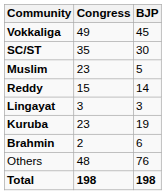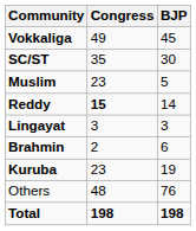 <table class="wikitable sortable">
 <tr>
 <th>Community</th>
 <th>Congress</th>
 <th>BJP</th>
 </tr>
 <tr>
 <td><strong>Vokkaliga</strong></td>
 <td>49</td>
 <td>45</td>
 </tr>
 <tr>
 <td><strong>SC/ST</strong></td>
 <td>35</td>
 <td>30</td>
 </tr>
 <tr>
 <td><strong>Muslim</strong></td>
 <td>23</td>
 <td>5</td>
 </tr>
 <tr>
 <td><strong>Reddy</strong></td>
-<td>15</td>
+<td><strong>15</strong></td>
 <td>14</td>
 </tr>
 <tr>
 <td><strong>Lingayat</strong></td>
 <td>3</td>
 <td>3</td>
 </tr>
 <tr>
+<td><strong>Brahmin</strong></td>
+<td>2</td>
+<td>6</td>
+</tr>
+<tr>
 <td><strong>Kuruba</strong></td>
 <td>23</td>
 <td>19</td>
-</tr>
-<tr>
-<td><strong>Brahmin</strong></td>
-<td>2</td>
-<td>6</td>
 </tr>
 <tr>
 <td>Others</td>
 <td>48</td>
 <td>76</td>
 </tr>
 <tr>
 <td><strong>Total</strong></td>
 <td><strong>198</strong></td>
 <td><strong>198</strong></td>
 </tr>
 </table>
